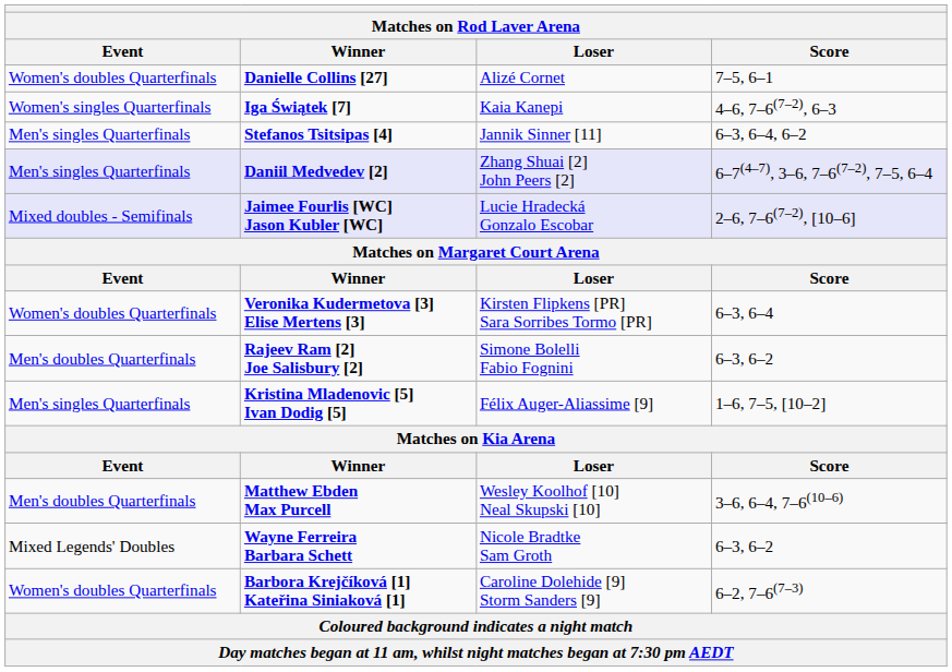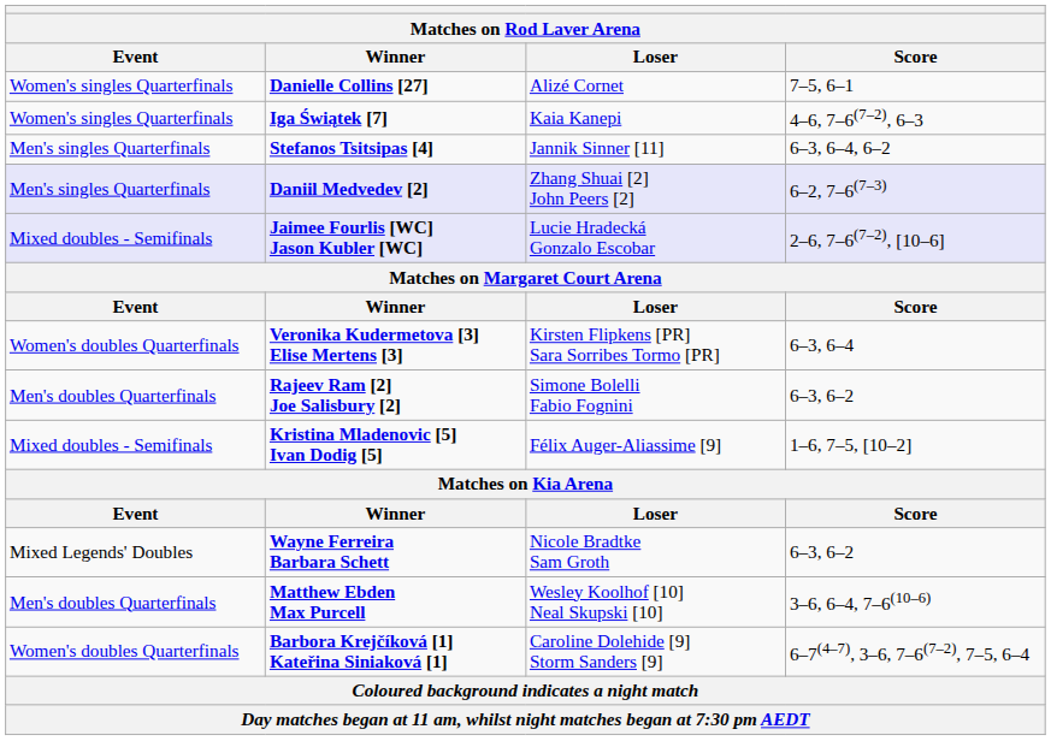 <table class="wikitable collapsible uncollapsed" style="margin:auto;">
 <tr>
 <th colspan=4></th>
 </tr>
 <tr>
 <th colspan=4><strong>Matches on <a href='#'>Rod Laver Arena</a></strong></th>
 </tr>
 <tr>
 <th style="width:220px;">Event</th>
 <th style="width:220px;">Winner</th>
 <th style="width:220px;">Loser</th>
 <th style="width:220px;">Score</th>
 </tr>
 <tr>
-<td><a href='#'>Women's doubles Quarterfinals</a></td>
+<td><a href='#'>Women's singles Quarterfinals</a></td>
 <td><strong> <a href='#'>Danielle Collins</a> [27]</strong></td>
 <td> <a href='#'>Alizé Cornet</a></td>
 <td>7–5, 6–1</td>
 </tr>
 <tr>
 <td><a href='#'>Women's singles Quarterfinals</a></td>
 <td><strong> <a href='#'>Iga Świątek</a> [7]</strong></td>
 <td> <a href='#'>Kaia Kanepi</a></td>
 <td>4–6, 7–6<sup>(7–2)</sup>, 6–3</td>
 </tr>
 <tr>
 <td><a href='#'>Men's singles Quarterfinals</a></td>
 <td><strong> <a href='#'>Stefanos Tsitsipas</a> [4]</strong></td>
 <td> <a href='#'>Jannik Sinner</a> [11]</td>
 <td>6–3, 6–4, 6–2</td>
 </tr>
 <tr bgcolor=lavender>
 <td><a href='#'>Men's singles Quarterfinals</a></td>
 <td><strong> <a href='#'>Daniil Medvedev</a> [2]</strong></td>
 <td> <a href='#'>Zhang Shuai</a> [2]<br> <a href='#'>John Peers</a> [2]</td>
-<td>6–7<sup>(4–7)</sup>, 3–6, 7–6<sup>(7–2)</sup>, 7–5, 6–4</td>
+<td>6–2, 7–6<sup>(7–3)</sup></td>
 </tr>
 <tr bgcolor=lavender>
 <td><a href='#'>Mixed doubles - Semifinals</a></td>
 <td><strong> <a href='#'>Jaimee Fourlis</a> [WC]<br>  <a href='#'>Jason Kubler</a> [WC]</strong></td>
 <td> <a href='#'>Lucie Hradecká</a> <br>  <a href='#'>Gonzalo Escobar</a></td>
 <td>2–6, 7–6<sup>(7–2)</sup>, [10–6]</td>
 </tr>
 <tr>
 <th colspan=4><strong>Matches on <a href='#'>Margaret Court Arena</a></strong></th>
 </tr>
 <tr>
 <th style="width:220px;">Event</th>
 <th style="width:220px;">Winner</th>
 <th style="width:220px;">Loser</th>
 <th style="width:220px;">Score</th>
 </tr>
 <tr>
 <td><a href='#'>Women's doubles Quarterfinals</a></td>
 <td><strong> <a href='#'>Veronika Kudermetova</a> [3]</strong><br><strong> <a href='#'>Elise Mertens</a> [3]</strong></td>
 <td> <a href='#'>Kirsten Flipkens</a> [PR]<br> <a href='#'>Sara Sorribes Tormo</a> [PR]</td>
 <td>6–3, 6–4</td>
 </tr>
 <tr>
 <td><a href='#'>Men's doubles Quarterfinals</a></td>
 <td><strong> <a href='#'>Rajeev Ram</a> [2]</strong><br><strong> <a href='#'>Joe Salisbury</a> [2]</strong></td>
 <td> <a href='#'>Simone Bolelli</a><br> <a href='#'>Fabio Fognini</a></td>
 <td>6–3, 6–2</td>
 </tr>
 <tr>
-<td><a href='#'>Men's singles Quarterfinals</a></td>
+<td><a href='#'>Mixed doubles - Semifinals</a></td>
 <td><strong> <a href='#'>Kristina Mladenovic</a> [5]</strong><br><strong> <a href='#'>Ivan Dodig</a> [5]</strong></td>
 <td> <a href='#'>Félix Auger-Aliassime</a> [9]</td>
 <td>1–6, 7–5, [10–2]</td>
 </tr>
 <tr>
 <th colspan=4><strong>Matches on <a href='#'>Kia Arena</a></strong></th>
 </tr>
 <tr>
 <th style="width:220px;">Event</th>
 <th style="width:220px;">Winner</th>
 <th style="width:220px;">Loser</th>
 <th style="width:220px;">Score</th>
 </tr>
 <tr>
+<td>Mixed Legends' Doubles</td>
+<td><strong> <a href='#'>Wayne Ferreira</a></strong><br><strong> <a href='#'>Barbara Schett</a></strong></td>
+<td> <a href='#'>Nicole Bradtke</a><br> <a href='#'>Sam Groth</a></td>
+<td>6–3, 6–2</td>
+</tr>
+<tr>
 <td><a href='#'>Men's doubles Quarterfinals</a></td>
 <td><strong> <a href='#'>Matthew Ebden</a> <br>  <a href='#'>Max Purcell</a></strong></td>
 <td> <a href='#'>Wesley Koolhof</a> [10]<br>  <a href='#'>Neal Skupski</a> [10]</td>
 <td>3–6, 6–4, 7–6<sup>(10–6)</sup></td>
 </tr>
 <tr>
-<td>Mixed Legends' Doubles</td>
-<td><strong> <a href='#'>Wayne Ferreira</a></strong><br><strong> <a href='#'>Barbara Schett</a></strong></td>
-<td> <a href='#'>Nicole Bradtke</a><br> <a href='#'>Sam Groth</a></td>
-<td>6–3, 6–2</td>
-</tr>
-<tr>
 <td><a href='#'>Women's doubles Quarterfinals</a></td>
 <td><strong> <a href='#'>Barbora Krejčíková</a> [1]</strong><br><strong> <a href='#'>Kateřina Siniaková</a> [1]</strong></td>
 <td> <a href='#'>Caroline Dolehide</a> [9]<br> <a href='#'>Storm Sanders</a> [9]</td>
-<td>6–2, 7–6<sup>(7–3)</sup></td>
+<td>6–7<sup>(4–7)</sup>, 3–6, 7–6<sup>(7–2)</sup>, 7–5, 6–4</td>
 </tr>
 <tr>
 <th colspan=4><em>Coloured background indicates a night match</em></th>
 </tr>
 <tr>
 <th colspan=4><em>Day matches began at 11 am, whilst night matches began at 7:30 pm <a href='#'>AEDT</a></em></th>
 </tr>
 </table>
